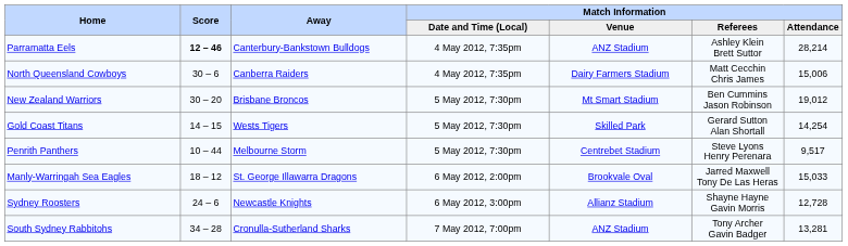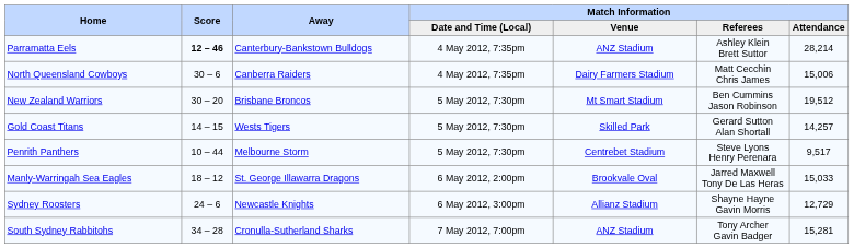 <table border="1" cellpadding="3" cellspacing="0" style="border-collapse:collapse; font-size:90%; width:100%;">
 <tr style="background:#c1d8ff;">
 <th rowspan="2" style="width:21%;">Home</th>
 <th rowspan="2" style="width:6%;">Score</th>
 <th rowspan="2" style="width:21%;">Away</th>
 <th colspan=6>Match Information</th>
 </tr>
 <tr style="background:#efefef;">
 <th width=17%>Date and Time (Local)</th>
 <th width=17%>Venue</th>
 <th width=11%>Referees</th>
 <th width=7%>Attendance</th>
 </tr>
 <tr style="text-align:center; background:#f5faff;">
 <td align=left> <a href='#'>Parramatta Eels</a></td>
 <td><strong>12 – 46</strong></td>
 <td align=left> <a href='#'>Canterbury-Bankstown Bulldogs</a></td>
 <td>4 May 2012, 7:35pm</td>
 <td><a href='#'>ANZ Stadium</a></td>
 <td>Ashley Klein <br> Brett Suttor</td>
 <td>28,214</td>
 </tr>
 <tr style="text-align:center; background:#f5faff;">
 <td align=left> <a href='#'>North Queensland Cowboys</a></td>
 <td>30 – 6</td>
 <td align=left> <a href='#'>Canberra Raiders</a></td>
 <td>4 May 2012, 7:35pm</td>
 <td><a href='#'>Dairy Farmers Stadium</a></td>
 <td>Matt Cecchin <br> Chris James</td>
 <td>15,006</td>
 </tr>
 <tr style="text-align:center; background:#f5faff;">
 <td align=left> <a href='#'>New Zealand Warriors</a></td>
 <td>30 – 20</td>
 <td align=left> <a href='#'>Brisbane Broncos</a></td>
 <td>5 May 2012, 7:30pm</td>
 <td><a href='#'>Mt Smart Stadium</a></td>
 <td>Ben Cummins <br> Jason Robinson</td>
-<td>19,012</td>
+<td>19,512</td>
 </tr>
 <tr style="text-align:center; background:#f5faff;">
 <td align=left> <a href='#'>Gold Coast Titans</a></td>
 <td>14 – 15</td>
 <td align=left> <a href='#'>Wests Tigers</a></td>
 <td>5 May 2012, 7:30pm</td>
 <td><a href='#'>Skilled Park</a></td>
 <td>Gerard Sutton <br> Alan Shortall</td>
-<td>14,254</td>
+<td>14,257</td>
 </tr>
 <tr style="text-align:center; background:#f5faff;">
 <td align=left> <a href='#'>Penrith Panthers</a></td>
 <td>10 – 44</td>
 <td align=left> <a href='#'>Melbourne Storm</a></td>
 <td>5 May 2012, 7:30pm</td>
 <td><a href='#'>Centrebet Stadium</a></td>
 <td>Steve Lyons <br> Henry Perenara</td>
 <td>9,517</td>
 </tr>
 <tr style="text-align:center; background:#f5faff;">
 <td align=left> <a href='#'>Manly-Warringah Sea Eagles</a></td>
 <td>18 – 12</td>
 <td align=left> <a href='#'>St. George Illawarra Dragons</a></td>
 <td>6 May 2012, 2:00pm</td>
 <td><a href='#'>Brookvale Oval</a></td>
 <td>Jarred Maxwell <br> Tony De Las Heras</td>
 <td>15,033</td>
 </tr>
 <tr style="text-align:center; background:#f5faff;">
 <td align=left> <a href='#'>Sydney Roosters</a></td>
 <td>24 –  6</td>
 <td align=left> <a href='#'>Newcastle Knights</a></td>
 <td>6 May 2012, 3:00pm</td>
 <td><a href='#'>Allianz Stadium</a></td>
 <td>Shayne Hayne <br> Gavin Morris</td>
-<td>12,728</td>
+<td>12,729</td>
 </tr>
 <tr style="text-align:center; background:#f5faff;">
 <td align=left> <a href='#'>South Sydney Rabbitohs</a></td>
 <td>34 –  28</td>
 <td align=left> <a href='#'>Cronulla-Sutherland Sharks</a></td>
 <td>7 May 2012, 7:00pm</td>
 <td><a href='#'>ANZ Stadium</a></td>
 <td>Tony Archer <br> Gavin Badger</td>
-<td>13,281</td>
+<td>15,281</td>
 </tr>
 </table>
